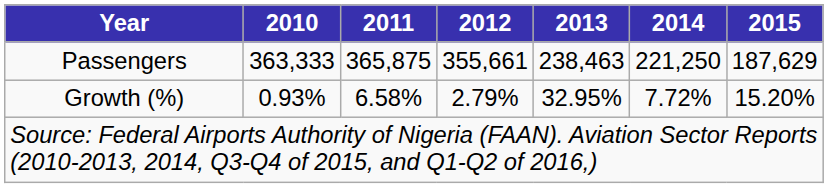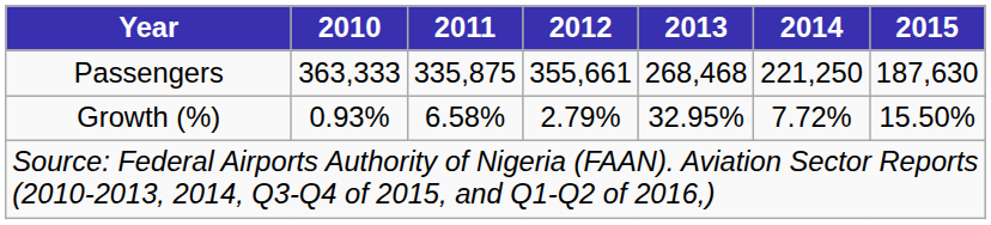 <table class="sortable wikitable toccolours" style="text-align:center">
 <tr>
 <th style="background:#3830AE;color:white">Year</th>
 <th style="background:#3830AE;color:white; width:50px">2010</th>
 <th style="background:#3830AE;color:white; width:50px">2011</th>
 <th style="background:#3830AE;color:white; width:50px">2012</th>
 <th style="background:#3830AE;color:white; width:50px">2013</th>
 <th style="background:#3830AE;color:white; width:50px">2014</th>
 <th style="background:#3830AE;color:white; width:50px">2015</th>
 </tr>
 <tr>
 <td>Passengers</td>
 <td>363,333</td>
-<td>365,875</td>
+<td>335,875</td>
 <td>355,661</td>
-<td>238,463</td>
+<td>268,468</td>
 <td>221,250</td>
-<td>187,629</td>
+<td>187,630</td>
 </tr>
 <tr>
 <td>Growth (%)</td>
 <td> 0.93%</td>
 <td> 6.58%</td>
 <td> 2.79%</td>
 <td>32.95%</td>
 <td> 7.72%</td>
-<td>15.20%</td>
+<td>15.50%</td>
 </tr>
 <tr>
 <td colspan="7" style="text-align:left;"><em>Source: Federal Airports Authority of Nigeria (FAAN). Aviation Sector Reports<br>(2010-2013, 2014, Q3-Q4 of 2015, and Q1-Q2 of 2016,)</em></td>
 </tr>
 </table>
